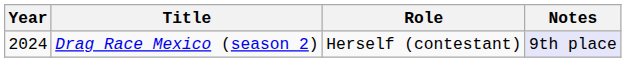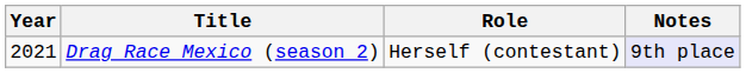 <table class="wikitable plainrowheaders" style="text-align:left;">
 <tr>
 <th>Year</th>
 <th>Title</th>
 <th>Role</th>
 <th>Notes</th>
 </tr>
 <tr>
-<td>2024</td>
+<td>2021</td>
 <td><em><a href='#'>Drag Race Mexico</a></em> (<a href='#'>season 2</a>)</td>
 <td>Herself (contestant)</td>
 <td style="background: lavender;">9th place</td>
 </tr>
 </table>
